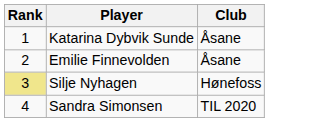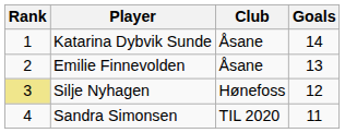 <table class="wikitable" style="text-align:center">
 <tr>
 <th>Rank</th>
 <th>Player</th>
 <th>Club</th>
+<th>Goals</th>
 </tr>
 <tr>
 <td rowspan="1">1</td>
 <td align="left"> Katarina Dybvik Sunde</td>
 <td align="left">Åsane</td>
+<td rowspan="1">14</td>
 </tr>
 <tr>
 <td rowspan="1">2</td>
 <td align="left"> Emilie Finnevolden</td>
 <td align="left">Åsane</td>
+<td rowspan="1">13</td>
 </tr>
 <tr>
 <td rowspan="1" style="background: khaki;">3</td>
 <td align="left"> Silje Nyhagen</td>
 <td align="left">Hønefoss</td>
+<td rowspan="1">12</td>
 </tr>
 <tr>
 <td rowspan="1">4</td>
 <td align="left"> Sandra Simonsen</td>
 <td align="left">TIL 2020</td>
+<td rowspan="1">11</td>
 </tr>
 </table>
